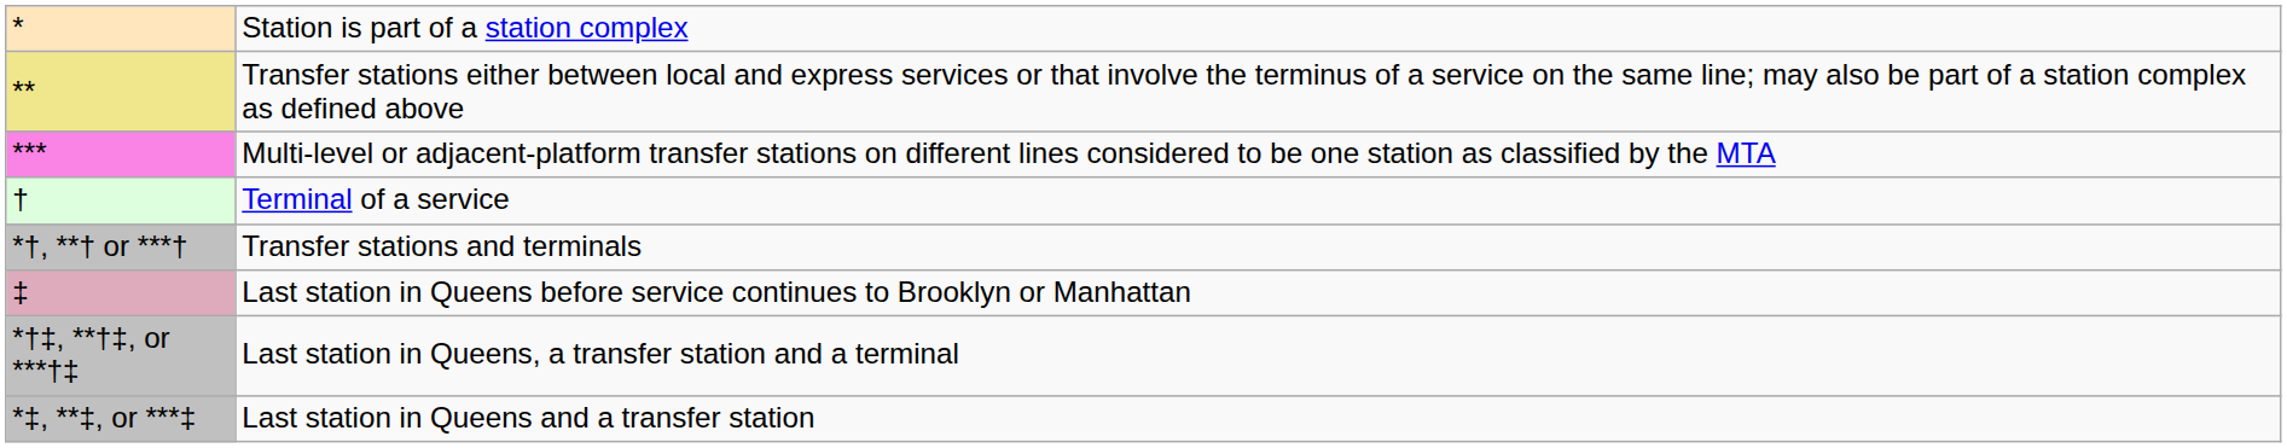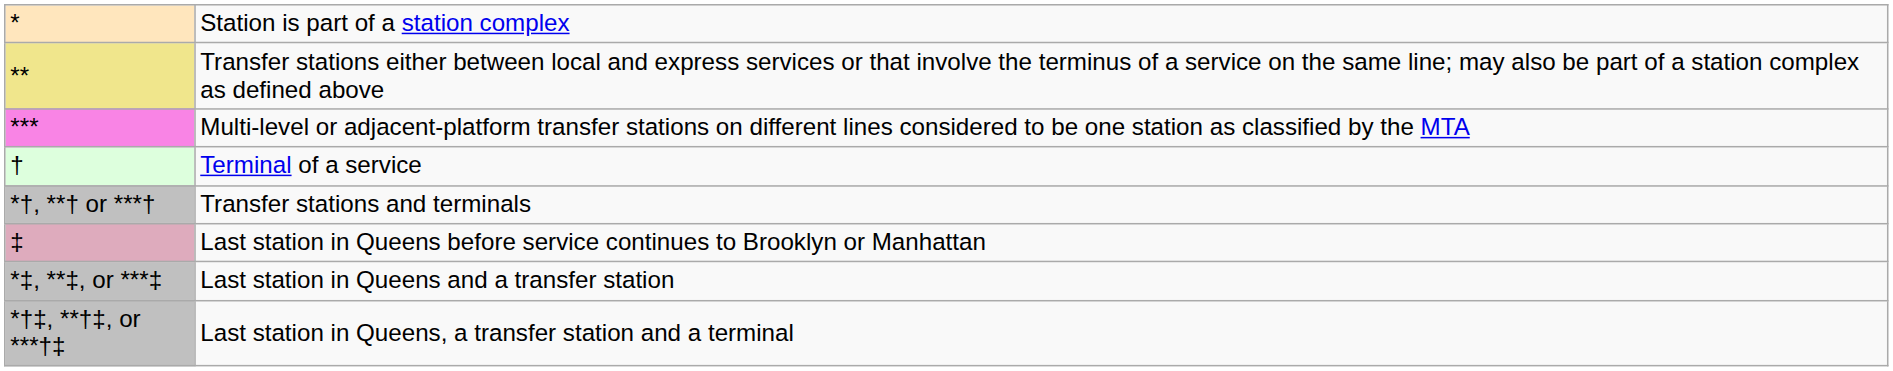 <table class="wikitable" style="font-size:100%;">
 <tr>
 <td style="background-color:#FFE6BD">*</td>
 <td>Station is part of a <a href='#'>station complex</a></td>
 </tr>
 <tr>
 <td style="background-color:#F0E68C">**</td>
 <td>Transfer stations either between local and express services or that involve the terminus of a service on the same line; may also be part of a station complex as defined above</td>
 </tr>
 <tr>
 <td style="background-color:#F984E5">***</td>
 <td>Multi-level or adjacent-platform transfer stations on different lines considered to be one station as classified by the <a href='#'>MTA</a></td>
 </tr>
 <tr>
 <td style="background-color:#ddffdd">†</td>
 <td><a href='#'>Terminal</a> of a service</td>
 </tr>
 <tr>
 <td style="background-color:silver">*†, **† or ***†</td>
 <td>Transfer stations and terminals</td>
 </tr>
 <tr>
 <td style="background-color:#deabbd">‡</td>
 <td>Last station in Queens before service continues to Brooklyn or Manhattan</td>
 </tr>
 <tr>
+<td style="background-color:silver">*‡, **‡, or ***‡</td>
+<td>Last station in Queens and a transfer station</td>
+</tr>
+<tr>
 <td style="background-color:silver">*†‡, **†‡, or ***†‡</td>
 <td>Last station in Queens, a transfer station and a terminal</td>
 </tr>
-<tr>
-<td style="background-color:silver">*‡, **‡, or ***‡</td>
-<td>Last station in Queens and a transfer station</td>
-</tr>
 </table>
